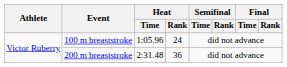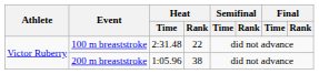 <table class=wikitable style="font-size:90%">
 <tr>
 <th rowspan="2">Athlete</th>
 <th rowspan="2">Event</th>
 <th colspan="2">Heat</th>
 <th colspan="2">Semifinal</th>
 <th colspan="2">Final</th>
 </tr>
 <tr style="font-size:95%">
 <th>Time</th>
 <th>Rank</th>
 <th>Time</th>
 <th>Rank</th>
 <th>Time</th>
 <th>Rank</th>
 </tr>
 <tr align=center>
 <td align=left rowspan=2><a href='#'>Victor Ruberry</a></td>
 <td align=left><a href='#'>100 m breaststroke</a></td>
-<td>1:05.96</td>
-<td>24</td>
+<td>2:31.48</td>
+<td>22</td>
 <td colspan=4>did not advance</td>
 </tr>
 <tr align=center>
 <td align=left><a href='#'>200 m breaststroke</a></td>
-<td>2:31.48</td>
-<td>36</td>
+<td>1:05.96</td>
+<td>38</td>
 <td colspan=4>did not advance</td>
 </tr>
 </table>
